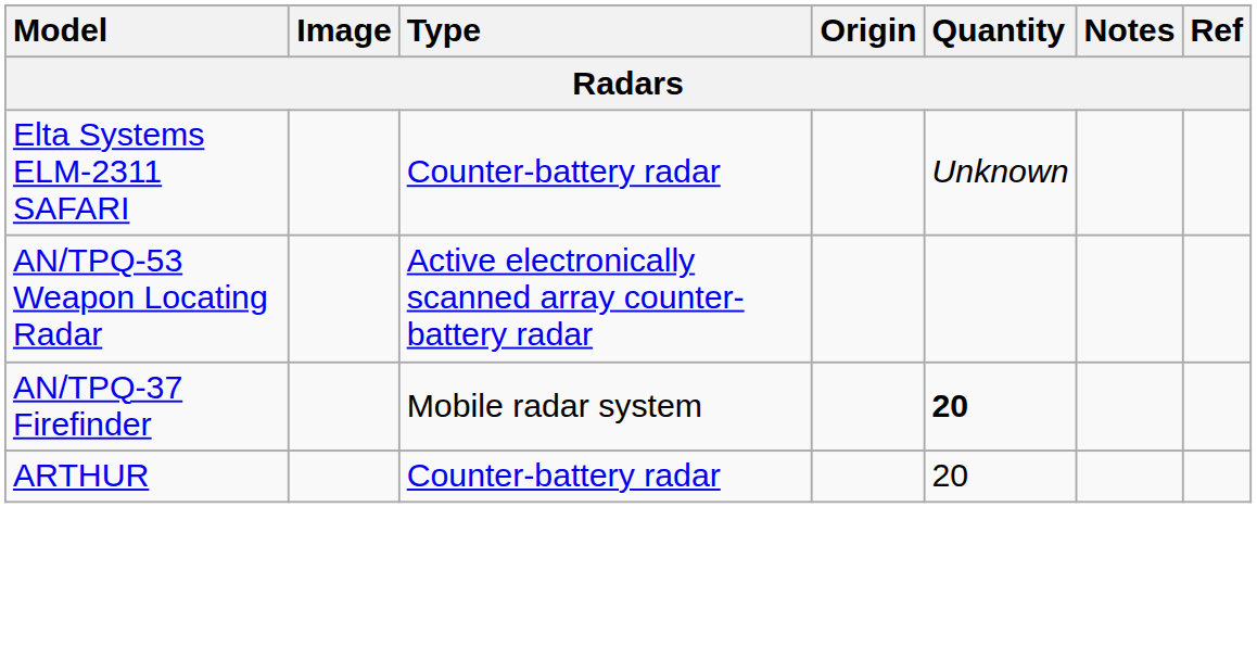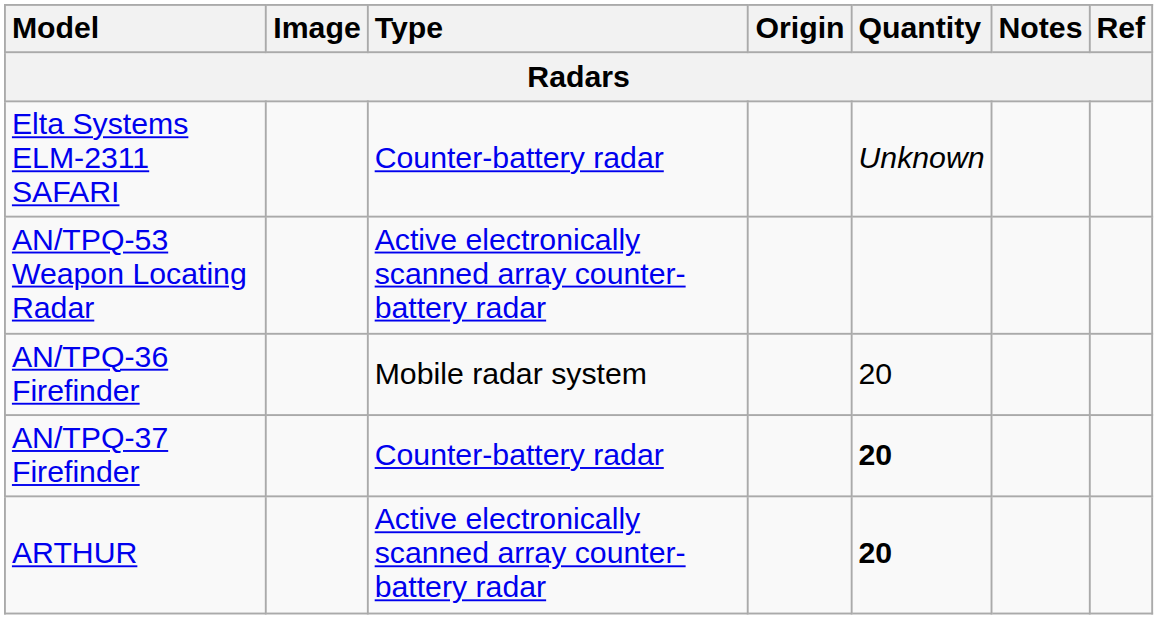 <table class="wikitable">
 <tr>
 <th style="text-align: left;">Model</th>
 <th style="text-align: left;">Image</th>
 <th style="text-align: left;">Type</th>
 <th style="text-align: left;">Origin</th>
 <th style="text-align: left;">Quantity</th>
 <th style="text-align: left;">Notes</th>
 <th style="text-align: left;">Ref</th>
 </tr>
 <tr>
 <th colspan="7">Radars</th>
 </tr>
 <tr>
 <td><a href='#'>Elta Systems ELM-2311 SAFARI</a></td>
 <td></td>
 <td><a href='#'>Counter-battery radar</a></td>
 <td></td>
 <td><em>Unknown</em></td>
 <td></td>
 <td></td>
 </tr>
 <tr>
 <td><a href='#'>AN/TPQ-53 Weapon Locating Radar</a></td>
 <td></td>
 <td><a href='#'>Active electronically scanned array counter-battery radar</a></td>
 <td></td>
 <td></td>
 <td></td>
 <td></td>
 </tr>
 <tr>
+<td><a href='#'>AN/TPQ-36 Firefinder</a></td>
+<td></td>
+<td>Mobile radar system</td>
+<td></td>
+<td>20</td>
+<td></td>
+<td></td>
+</tr>
+<tr>
 <td><a href='#'>AN/TPQ-37 Firefinder</a></td>
 <td></td>
-<td>Mobile radar system</td>
+<td><a href='#'>Counter-battery radar</a></td>
 <td></td>
 <td><strong>20</strong></td>
 <td></td>
 <td></td>
 </tr>
 <tr>
 <td><a href='#'>ARTHUR</a></td>
 <td></td>
-<td><a href='#'>Counter-battery radar</a></td>
+<td><a href='#'>Active electronically scanned array counter-battery radar</a></td>
 <td><br></td>
-<td>20</td>
+<td><strong>20</strong></td>
 <td></td>
 <td></td>
 </tr>
 </table>
